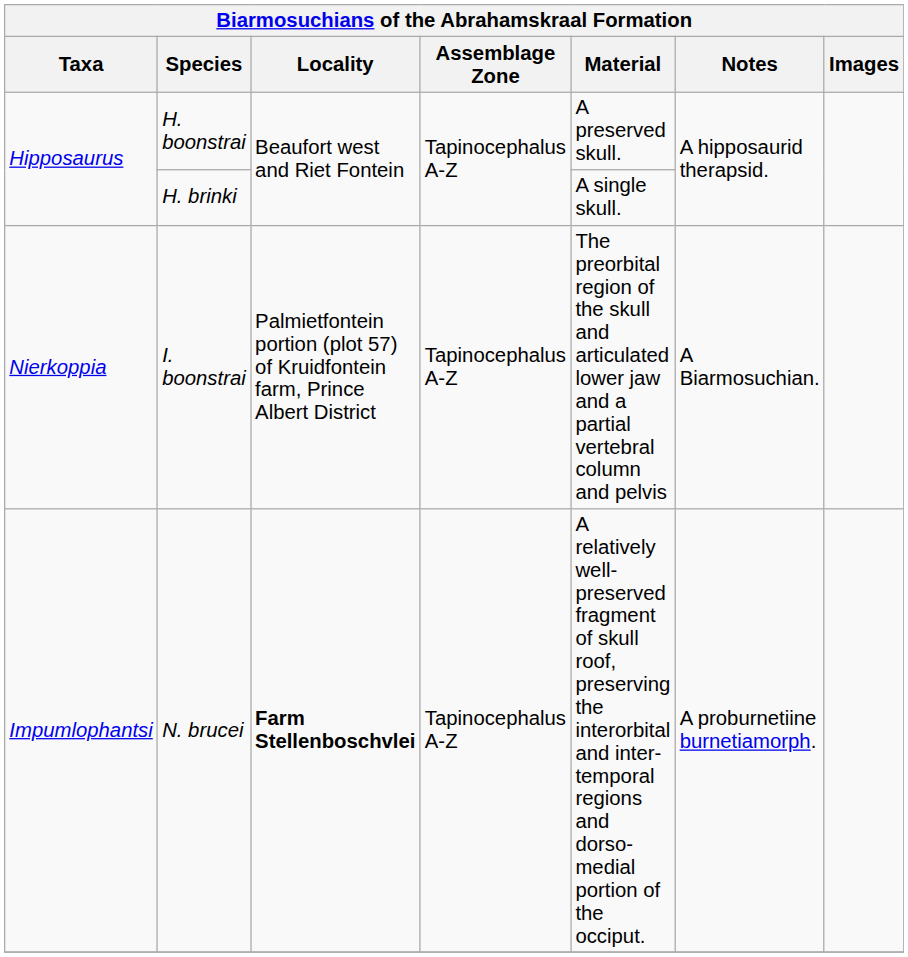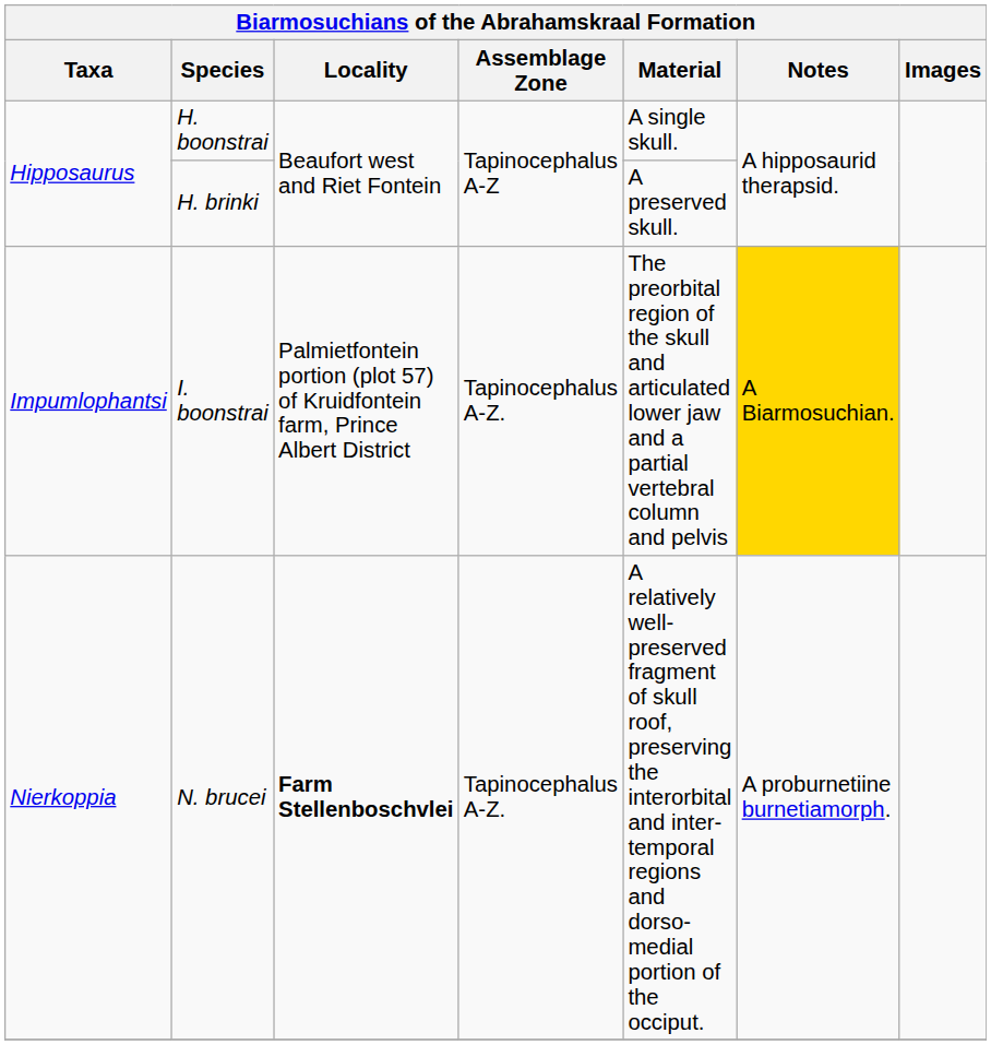 <table class="wikitable" align="center">
 <tr>
 <th colspan="7" align="center"><strong><a href='#'>Biarmosuchians</a></strong> of the Abrahamskraal Formation</th>
 </tr>
 <tr>
 <th>Taxa</th>
 <th>Species</th>
 <th>Locality</th>
 <th>Assemblage Zone</th>
 <th>Material</th>
 <th>Notes</th>
 <th>Images</th>
 </tr>
 <tr>
 <td rowspan = "2"><em><a href='#'>Hipposaurus</a></em></td>
 <td><em>H. boonstrai</em></td>
 <td rowspan = "2">Beaufort west and Riet Fontein</td>
 <td rowspan = "2">Tapinocephalus A-Z</td>
-<td>A preserved skull.</td>
+<td>A single skull.</td>
 <td rowspan = "2">A hipposaurid therapsid.</td>
 <td rowspan = "2"></td>
 </tr>
 <tr>
 <td><em>H. brinki</em></td>
-<td>A single skull.</td>
+<td>A preserved skull.</td>
+</tr>
+<tr>
+<td><em><a href='#'>Impumlophantsi</a></em> </td>
+<td><em> I. boonstrai</em></td>
+<td>Palmietfontein portion (plot 57) of Kruidfontein farm, Prince Albert District</td>
+<td>Tapinocephalus A-Z.</td>
+<td>The preorbital region of the skull and articulated lower jaw and a partial vertebral column and pelvis</td>
+<td style="background: gold;">A Biarmosuchian.</td>
+<td></td>
 </tr>
 <tr>
 <td><em><a href='#'>Nierkoppia</a></em></td>
-<td><em> I. boonstrai</em></td>
-<td>Palmietfontein portion (plot 57) of Kruidfontein farm, Prince Albert District</td>
-<td>Tapinocephalus A-Z</td>
-<td>The preorbital region of the skull and articulated lower jaw and a partial vertebral column and pelvis</td>
-<td>A Biarmosuchian.</td>
-<td></td>
-</tr>
-<tr>
-<td><em><a href='#'>Impumlophantsi</a></em> </td>
 <td><em>N. brucei</em></td>
 <td><strong>Farm Stellenboschvlei</strong></td>
-<td>Tapinocephalus A-Z</td>
+<td>Tapinocephalus A-Z.</td>
 <td>A relatively well-preserved fragment of skull roof, preserving the interorbital and inter-temporal regions and dorso-medial portion of the occiput.</td>
 <td>A proburnetiine <a href='#'>burnetiamorph</a>.</td>
 <td></td>
 </tr>
 <tr>
 </tr>
 </table>
